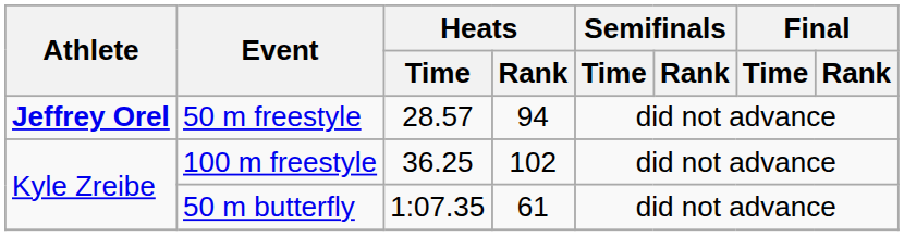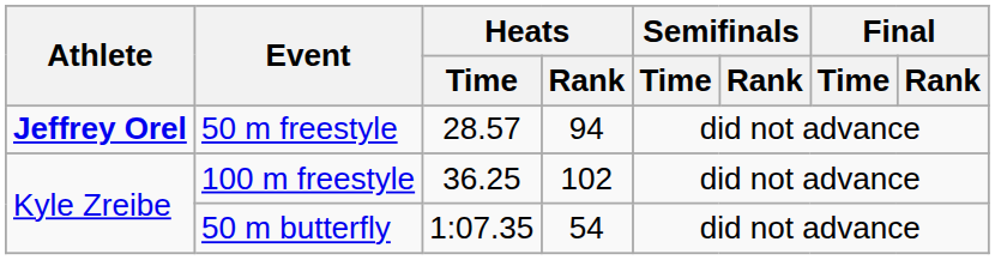 <table class=wikitable style=font-size:90%>
 <tr>
 <th rowspan=2>Athlete</th>
 <th rowspan=2>Event</th>
 <th colspan=2>Heats</th>
 <th colspan=2>Semifinals</th>
 <th colspan=2>Final</th>
 </tr>
 <tr>
 <th>Time</th>
 <th>Rank</th>
 <th>Time</th>
 <th>Rank</th>
 <th>Time</th>
 <th>Rank</th>
 </tr>
 <tr align=center>
 <td align=left><strong><a href='#'>Jeffrey Orel</a></strong></td>
 <td align=left><a href='#'>50 m freestyle</a></td>
 <td>28.57</td>
 <td>94</td>
 <td colspan=4>did not advance</td>
 </tr>
 <tr align=center>
 <td align=left rowspan=2><a href='#'>Kyle Zreibe</a></td>
 <td align=left><a href='#'>100 m freestyle</a></td>
 <td>36.25</td>
 <td>102</td>
 <td colspan=4>did not advance</td>
 </tr>
 <tr align=center>
 <td align=left><a href='#'>50 m butterfly</a></td>
 <td>1:07.35</td>
-<td>61</td>
+<td>54</td>
 <td colspan=4>did not advance</td>
 </tr>
 </table>
